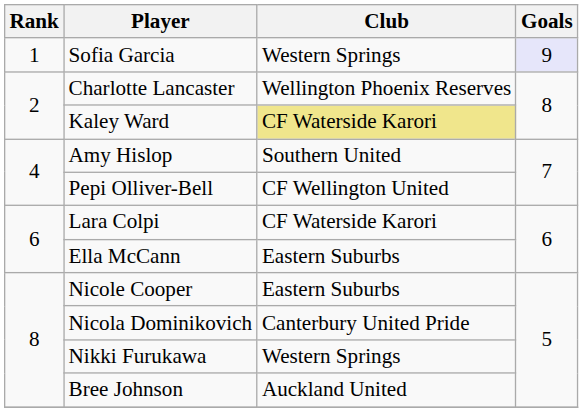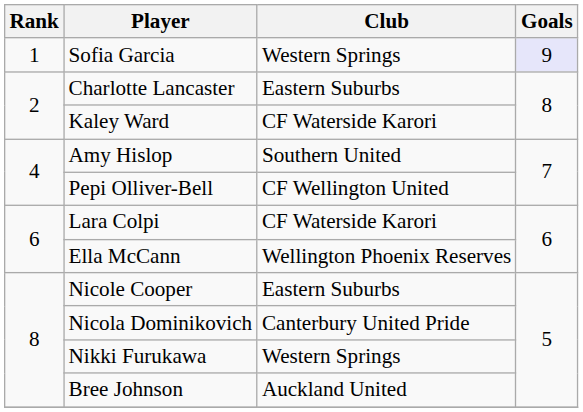 <table class="wikitable" style="text-align:center">
 <tr>
 <th>Rank</th>
 <th>Player</th>
 <th>Club</th>
 <th>Goals</th>
 </tr>
 <tr>
 <td rowspan=1>1</td>
 <td align="left">Sofia Garcia</td>
 <td align="left">Western Springs</td>
 <td rowspan=1 style="background: lavender;">9</td>
 </tr>
 <tr>
 <td rowspan=2>2</td>
 <td align="left">Charlotte Lancaster</td>
-<td align="left">Wellington Phoenix Reserves</td>
+<td align="left">Eastern Suburbs</td>
 <td rowspan=2>8</td>
 </tr>
 <tr>
 <td align="left">Kaley Ward</td>
-<td align="left" style="background: khaki;">CF Waterside Karori</td>
+<td align="left">CF Waterside Karori</td>
 </tr>
 <tr>
 <td rowspan=2>4</td>
 <td align="left">Amy Hislop</td>
 <td align="left">Southern United</td>
 <td rowspan=2>7</td>
 </tr>
 <tr>
 <td align="left">Pepi Olliver-Bell</td>
 <td align="left">CF Wellington United</td>
 </tr>
 <tr>
 <td rowspan=2>6</td>
 <td align="left">Lara Colpi</td>
 <td align="left">CF Waterside Karori</td>
 <td rowspan=2>6</td>
 </tr>
 <tr>
 <td align="left">Ella McCann</td>
-<td align="left">Eastern Suburbs</td>
+<td align="left">Wellington Phoenix Reserves</td>
 </tr>
 <tr>
 <td rowspan=4>8</td>
 <td align="left">Nicole Cooper</td>
 <td align="left">Eastern Suburbs</td>
 <td rowspan=4>5</td>
 </tr>
 <tr>
 <td align="left">Nicola Dominikovich</td>
 <td align="left">Canterbury United Pride</td>
 </tr>
 <tr>
 <td align="left">Nikki Furukawa</td>
 <td align="left">Western Springs</td>
 </tr>
 <tr>
 <td align="left">Bree Johnson</td>
 <td align="left">Auckland United</td>
 </tr>
 <tr>
 </tr>
 </table>
